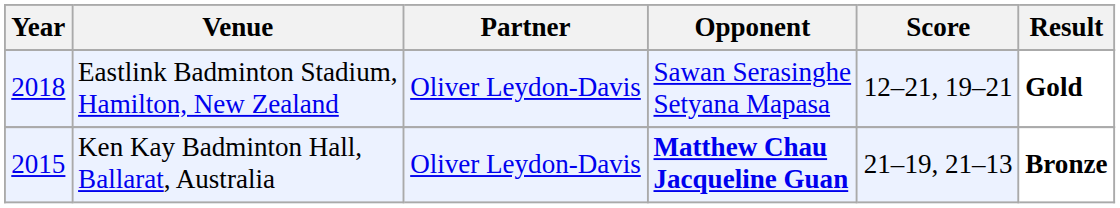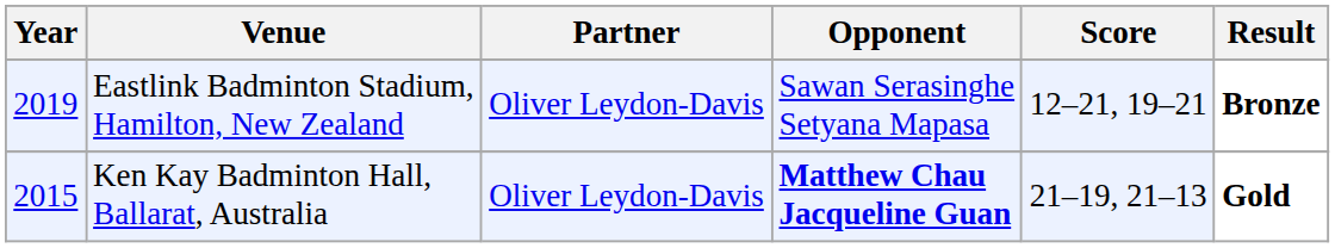 <table class="sortable wikitable" style="font-size: 90%;">
 <tr>
 <th>Year</th>
 <th>Venue</th>
 <th>Partner</th>
 <th>Opponent</th>
 <th>Score</th>
 <th>Result</th>
 </tr>
 <tr>
 </tr>
 <tr style="background:#ECF2FF">
-<td align="center"><a href='#'>2018</a></td>
+<td align="center"><a href='#'>2019</a></td>
 <td align="left">Eastlink Badminton Stadium,<br> <a href='#'>Hamilton, New Zealand</a></td>
 <td align="left"> <a href='#'>Oliver Leydon-Davis</a></td>
 <td align="left"> <a href='#'>Sawan Serasinghe</a><br> <a href='#'>Setyana Mapasa</a></td>
 <td align="left">12–21, 19–21</td>
-<td style="text-align:left; background:white"> <strong>Gold</strong></td>
+<td style="text-align:left; background:white"> <strong>Bronze</strong></td>
 </tr>
 <tr>
 </tr>
 <tr style="background:#ECF2FF">
 <td align="center"><a href='#'>2015</a></td>
 <td align="left">Ken Kay Badminton Hall,<br><a href='#'>Ballarat</a>, Australia</td>
 <td align="left"> <a href='#'>Oliver Leydon-Davis</a></td>
 <td align="left"><strong> <a href='#'>Matthew Chau</a><br> <a href='#'>Jacqueline Guan</a></strong></td>
 <td align="center">21–19, 21–13</td>
-<td style="text-align:left; background:white"> <strong>Bronze</strong></td>
+<td style="text-align:left; background:white"> <strong>Gold</strong></td>
 </tr>
 </table>
